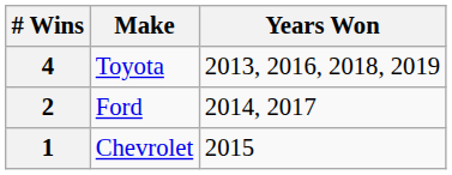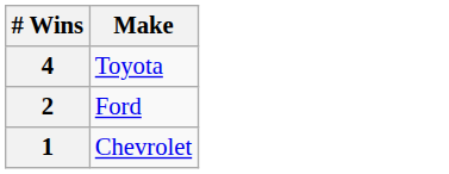 <table class="wikitable" style="font-size: 95%;">
 <tr>
 <th># Wins</th>
 <th>Make</th>
-<th>Years Won</th>
 </tr>
 <tr>
 <th>4</th>
 <td> <a href='#'>Toyota</a></td>
-<td>2013, 2016, 2018, 2019</td>
 </tr>
 <tr>
 <th>2</th>
 <td> <a href='#'>Ford</a></td>
-<td>2014, 2017</td>
 </tr>
 <tr>
 <th>1</th>
 <td> <a href='#'>Chevrolet</a></td>
-<td>2015</td>
 </tr>
 </table>
